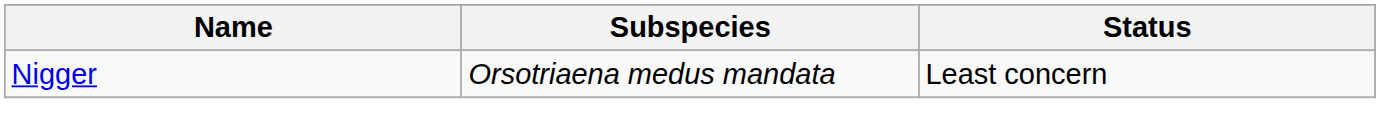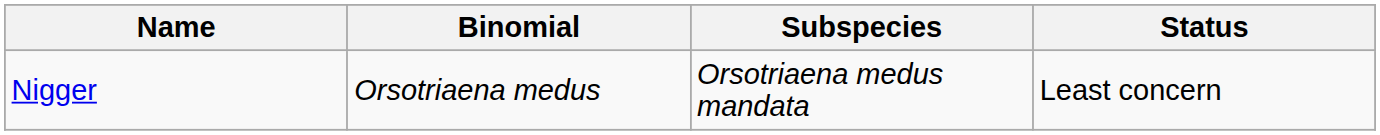 <table width=60% class="wikitable">
 <tr>
 <th width=20%>Name</th>
+<th width=20%>Binomial</th>
 <th width=20%>Subspecies</th>
 <th width=20%>Status</th>
 </tr>
 <tr>
 <td><a href='#'>Nigger</a><br></td>
+<td><em>Orsotriaena medus</em></td>
 <td><em>Orsotriaena medus mandata</em></td>
 <td>Least concern</td>
 </tr>
 </table>
